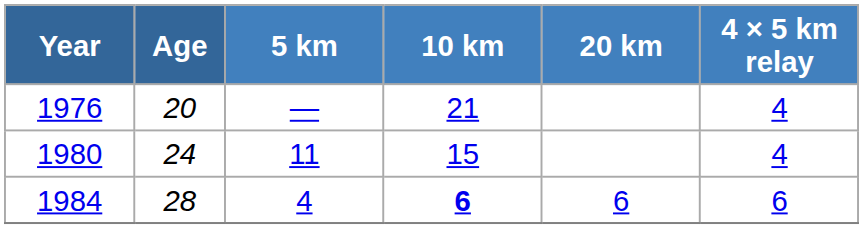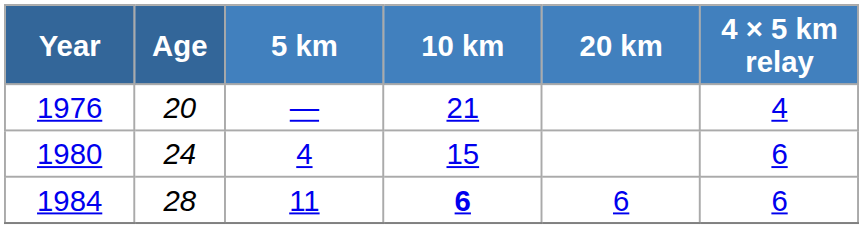 <table class="wikitable" style="font-size:95%; text-align:center; border:grey solid 1px; border-collapse:collapse; background:#ffffff;">
 <tr>
 <th style="background-color:#369; color:white; width:60px;"> Year </th>
 <th style="background-color:#369; color:white; width:40px;"> Age </th>
 <th style="background-color:#4180be; color:white; width:75px;"> 5 km </th>
 <th style="background-color:#4180be; color:white; width:75px;"> 10 km </th>
 <th style="background-color:#4180be; color:white; width:75px;"> 20 km </th>
 <th style="background-color:#4180be; color:white; width:75px;"> 4 × 5 km <br> relay </th>
 </tr>
 <tr>
 <td><a href='#'>1976</a></td>
 <td><em>20</em></td>
 <td><a href='#'>—</a></td>
 <td><a href='#'>21</a></td>
 <td></td>
 <td><a href='#'>4</a></td>
 </tr>
 <tr>
 <td><a href='#'>1980</a></td>
 <td><em>24</em></td>
-<td><a href='#'>11</a></td>
+<td><a href='#'>4</a></td>
 <td><a href='#'>15</a></td>
 <td></td>
-<td><a href='#'>4</a></td>
+<td><a href='#'>6</a></td>
 </tr>
 <tr>
 <td><a href='#'>1984</a></td>
 <td><em>28</em></td>
-<td><a href='#'>4</a></td>
+<td><a href='#'>11</a></td>
 <td><strong><a href='#'>6</a></strong></td>
 <td><a href='#'>6</a></td>
 <td><a href='#'>6</a></td>
 </tr>
 <tr>
 </tr>
 </table>
